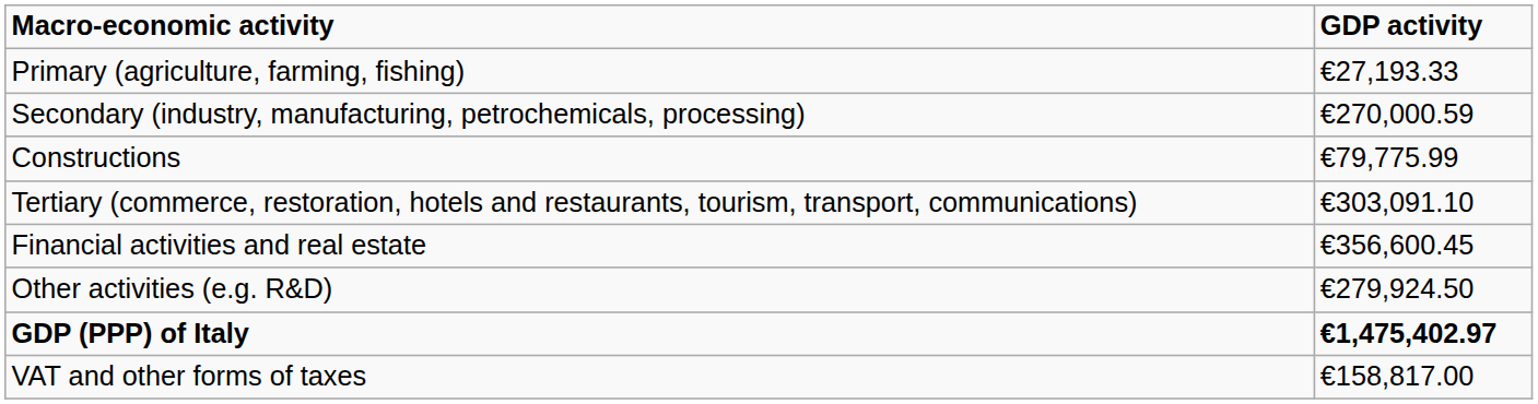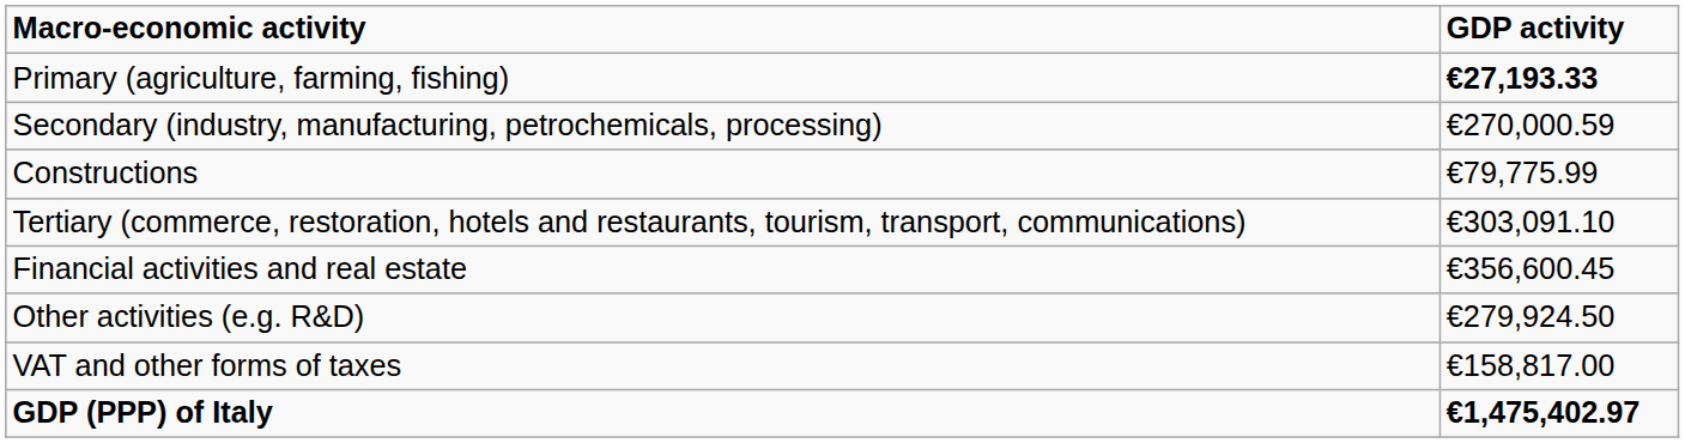 <table class="wikitable" style="width:70%;">
 <tr>
 <td align=left><strong>Macro-economic activity</strong></td>
 <td><strong>GDP activity</strong></td>
 </tr>
 <tr>
 <td align=left>Primary (agriculture, farming, fishing)</td>
-<td>€27,193.33</td>
+<td><strong>€27,193.33</strong></td>
 </tr>
 <tr>
 <td align=left>Secondary (industry, manufacturing, petrochemicals, processing)</td>
 <td>€270,000.59</td>
 </tr>
 <tr>
 <td align=left>Constructions</td>
 <td>€79,775.99</td>
 </tr>
 <tr>
 <td align=left>Tertiary (commerce, restoration, hotels and restaurants, tourism, transport, communications)</td>
 <td>€303,091.10</td>
 </tr>
 <tr>
 <td align=left>Financial activities and real estate</td>
 <td>€356,600.45</td>
 </tr>
 <tr>
 <td align=left>Other activities (e.g. R&D)</td>
 <td>€279,924.50</td>
 </tr>
 <tr>
+<td align=left>VAT and other forms of taxes</td>
+<td>€158,817.00</td>
+</tr>
+<tr>
 <td align=left><strong>GDP (PPP) of Italy</strong></td>
 <td><strong>€1,475,402.97</strong></td>
 </tr>
-<tr>
-<td align=left>VAT and other forms of taxes</td>
-<td>€158,817.00</td>
-</tr>
 </table>
